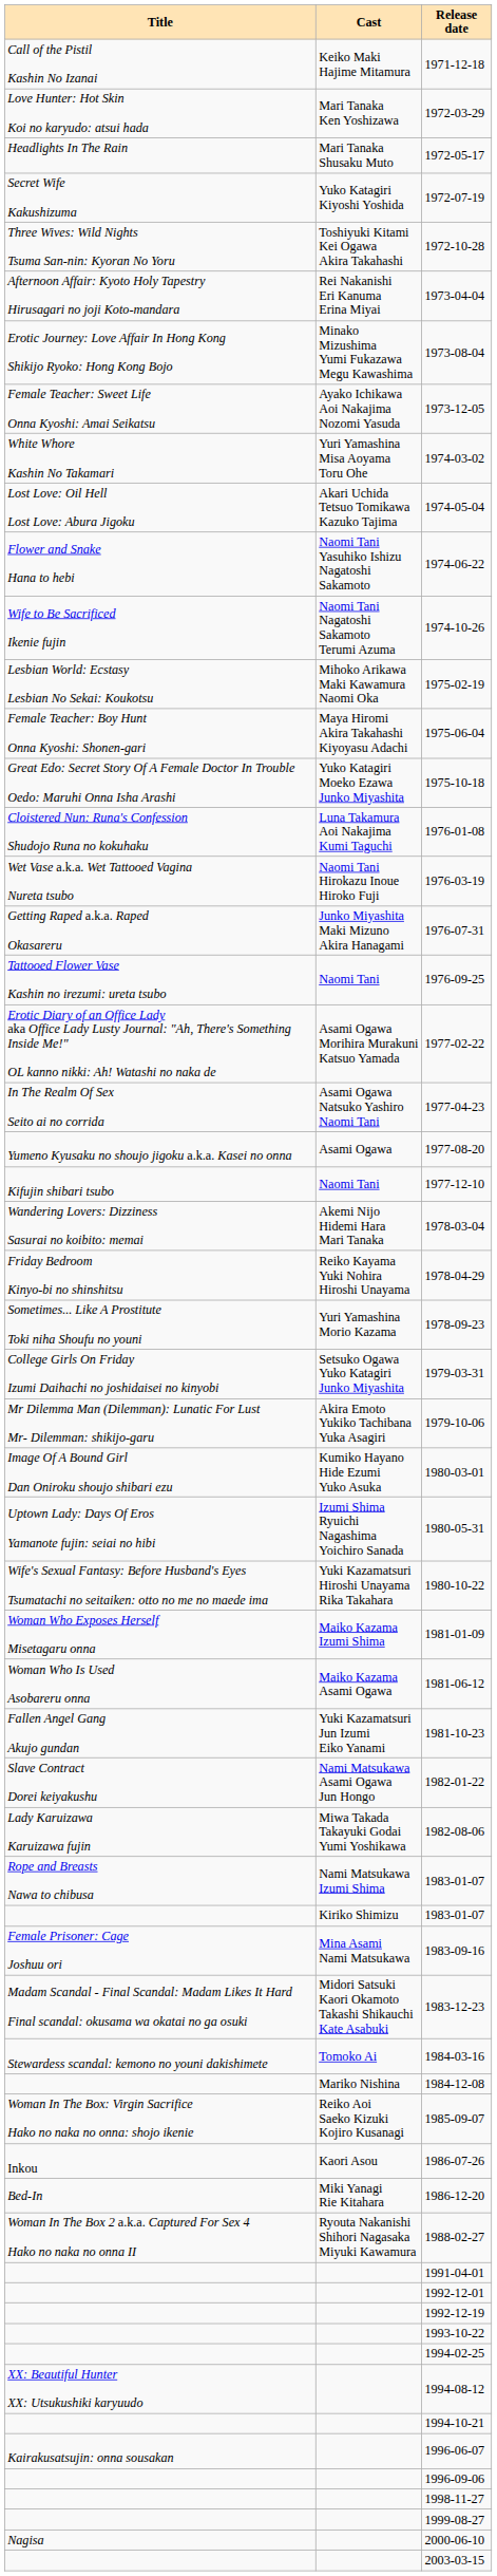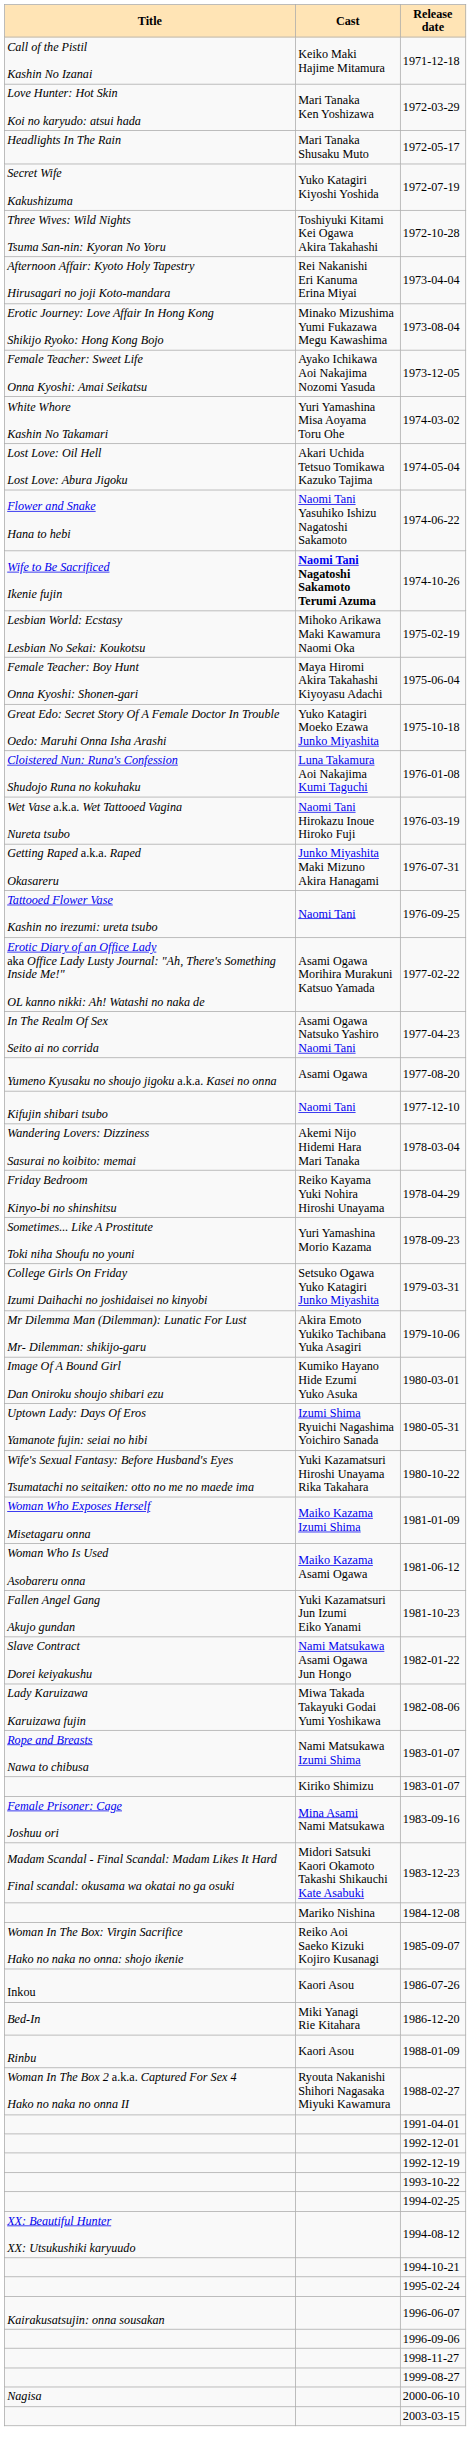 <table class="wikitable">
 <tr>
 <th style="background:#FFE4B5;">Title</th>
 <th style="background:#FFE4B5;">Cast</th>
 <th style="background:#FFE4B5;">Release date</th>
 </tr>
 <tr>
 <td><em>Call of the Pistil</em><br><br><em>Kashin No Izanai</em></td>
 <td>Keiko Maki<br>Hajime Mitamura</td>
 <td>1971-12-18</td>
 </tr>
 <tr>
 <td><em>Love Hunter: Hot Skin</em><br><br><em>Koi no karyudo: atsui hada</em></td>
 <td>Mari Tanaka<br>Ken Yoshizawa</td>
 <td>1972-03-29</td>
 </tr>
 <tr>
 <td><em>Headlights In The Rain</em><br><br></td>
 <td>Mari Tanaka<br>Shusaku Muto</td>
 <td>1972-05-17</td>
 </tr>
 <tr>
 <td><em>Secret Wife</em><br><br><em>Kakushizuma</em></td>
 <td>Yuko Katagiri<br>Kiyoshi Yoshida</td>
 <td>1972-07-19</td>
 </tr>
 <tr>
 <td><em>Three Wives: Wild Nights</em><br><br><em>Tsuma San-nin: Kyoran No Yoru</em></td>
 <td>Toshiyuki Kitami<br>Kei Ogawa<br>Akira Takahashi</td>
 <td>1972-10-28</td>
 </tr>
 <tr>
 <td><em>Afternoon Affair: Kyoto Holy Tapestry</em><br><br><em>Hirusagari no joji Koto-mandara</em></td>
 <td>Rei Nakanishi<br>Eri Kanuma<br>Erina Miyai</td>
 <td>1973-04-04</td>
 </tr>
 <tr>
 <td><em>Erotic Journey: Love Affair In Hong Kong</em><br><br><em>Shikijo Ryoko: Hong Kong Bojo</em></td>
 <td>Minako Mizushima<br>Yumi Fukazawa<br>Megu Kawashima</td>
 <td>1973-08-04</td>
 </tr>
 <tr>
 <td><em>Female Teacher: Sweet Life</em><br><br><em>Onna Kyoshi: Amai Seikatsu</em></td>
 <td>Ayako Ichikawa<br>Aoi Nakajima<br>Nozomi Yasuda</td>
 <td>1973-12-05</td>
 </tr>
 <tr>
 <td><em>White Whore</em><br><br><em>Kashin No Takamari</em></td>
 <td>Yuri Yamashina<br>Misa Aoyama<br>Toru Ohe</td>
 <td>1974-03-02</td>
 </tr>
 <tr>
 <td><em>Lost Love: Oil Hell</em><br><br><em>Lost Love: Abura Jigoku</em></td>
 <td>Akari Uchida<br>Tetsuo Tomikawa<br>Kazuko Tajima</td>
 <td>1974-05-04</td>
 </tr>
 <tr>
 <td><em><a href='#'>Flower and Snake</a></em><br><br><em>Hana to hebi</em></td>
 <td><a href='#'>Naomi Tani</a><br>Yasuhiko Ishizu<br>Nagatoshi Sakamoto</td>
 <td>1974-06-22</td>
 </tr>
 <tr>
 <td><em><a href='#'>Wife to Be Sacrificed</a></em><br><br><em>Ikenie fujin</em></td>
-<td><a href='#'>Naomi Tani</a><br>Nagatoshi Sakamoto<br>Terumi Azuma</td>
+<td><strong><a href='#'>Naomi Tani</a><br>Nagatoshi Sakamoto<br>Terumi Azuma</strong></td>
 <td>1974-10-26</td>
 </tr>
 <tr>
 <td><em>Lesbian World: Ecstasy</em><br><br><em>Lesbian No Sekai: Koukotsu</em></td>
 <td>Mihoko Arikawa<br>Maki Kawamura<br>Naomi Oka</td>
 <td>1975-02-19</td>
 </tr>
 <tr>
 <td><em>Female Teacher: Boy Hunt</em><br><br><em>Onna Kyoshi: Shonen-gari</em></td>
 <td>Maya Hiromi<br>Akira Takahashi<br>Kiyoyasu Adachi</td>
 <td>1975-06-04</td>
 </tr>
 <tr>
 <td><em>Great Edo: Secret Story Of A Female Doctor In Trouble</em><br><br><em>Oedo: Maruhi Onna Isha Arashi</em></td>
 <td>Yuko Katagiri<br>Moeko Ezawa<br><a href='#'>Junko Miyashita</a></td>
 <td>1975-10-18</td>
 </tr>
 <tr>
 <td><em><a href='#'>Cloistered Nun: Runa's Confession</a></em><br><br><em>Shudojo Runa no kokuhaku</em></td>
 <td><a href='#'>Luna Takamura</a><br>Aoi Nakajima<br><a href='#'>Kumi Taguchi</a></td>
 <td>1976-01-08</td>
 </tr>
 <tr>
 <td><em>Wet Vase</em> a.k.a. <em>Wet Tattooed Vagina</em><br><br><em>Nureta tsubo</em></td>
 <td><a href='#'>Naomi Tani</a><br>Hirokazu Inoue<br>Hiroko Fuji</td>
 <td>1976-03-19</td>
 </tr>
 <tr>
 <td><em>Getting Raped</em> a.k.a. <em>Raped</em><br><br><em>Okasareru</em></td>
 <td><a href='#'>Junko Miyashita</a><br>Maki Mizuno<br>Akira Hanagami</td>
 <td>1976-07-31</td>
 </tr>
 <tr>
 <td><em><a href='#'>Tattooed Flower Vase</a></em><br><br><em>Kashin no irezumi: ureta tsubo</em></td>
 <td><a href='#'>Naomi Tani</a></td>
 <td>1976-09-25</td>
 </tr>
 <tr>
 <td><em><a href='#'>Erotic Diary of an Office Lady</a></em><br>aka <em>Office Lady Lusty Journal: "Ah, There's Something Inside Me!"</em><br><br><em>OL kanno nikki: Ah! Watashi no naka de</em></td>
 <td>Asami Ogawa<br>Morihira Murakuni<br>Katsuo Yamada</td>
 <td>1977-02-22</td>
 </tr>
 <tr>
 <td><em>In The Realm Of Sex</em><br><br><em>Seito ai no corrida</em></td>
 <td>Asami Ogawa<br>Natsuko Yashiro<br><a href='#'>Naomi Tani</a></td>
 <td>1977-04-23</td>
 </tr>
 <tr>
 <td><br><em>Yumeno Kyusaku no shoujo jigoku</em> a.k.a. <em>Kasei no onna</em></td>
 <td>Asami Ogawa</td>
 <td>1977-08-20</td>
 </tr>
 <tr>
 <td><br><em>Kifujin shibari tsubo</em></td>
 <td><a href='#'>Naomi Tani</a></td>
 <td>1977-12-10</td>
 </tr>
 <tr>
 <td><em>Wandering Lovers: Dizziness</em><br><br><em>Sasurai no koibito: memai</em></td>
 <td>Akemi Nijo<br>Hidemi Hara<br>Mari Tanaka</td>
 <td>1978-03-04</td>
 </tr>
 <tr>
 <td><em>Friday Bedroom</em><br><br><em>Kinyo-bi no shinshitsu</em></td>
 <td>Reiko Kayama<br>Yuki Nohira<br>Hiroshi Unayama</td>
 <td>1978-04-29</td>
 </tr>
 <tr>
 <td><em>Sometimes... Like A Prostitute</em><br><br><em>Toki niha Shoufu no youni</em></td>
 <td>Yuri Yamashina<br>Morio Kazama</td>
 <td>1978-09-23</td>
 </tr>
 <tr>
 <td><em>College Girls On Friday</em><br><br><em>Izumi Daihachi no joshidaisei no kinyobi</em></td>
 <td>Setsuko Ogawa<br>Yuko Katagiri<br><a href='#'>Junko Miyashita</a></td>
 <td>1979-03-31</td>
 </tr>
 <tr>
 <td><em>Mr Dilemma Man (Dilemman): Lunatic For Lust</em><br><br><em>Mr- Dilemman: shikijo-garu</em></td>
 <td>Akira Emoto<br>Yukiko Tachibana<br>Yuka Asagiri</td>
 <td>1979-10-06</td>
 </tr>
 <tr>
 <td><em>Image Of A Bound Girl</em><br><br><em>Dan Oniroku shoujo shibari ezu</em></td>
 <td>Kumiko Hayano<br>Hide Ezumi<br>Yuko Asuka</td>
 <td>1980-03-01</td>
 </tr>
 <tr>
 <td><em>Uptown Lady: Days Of Eros</em><br><br><em>Yamanote fujin: seiai no hibi</em></td>
 <td><a href='#'>Izumi Shima</a><br>Ryuichi Nagashima<br>Yoichiro Sanada</td>
 <td>1980-05-31</td>
 </tr>
 <tr>
 <td><em>Wife's Sexual Fantasy: Before Husband's Eyes</em><br><br><em>Tsumatachi no seitaiken: otto no me no maede ima</em></td>
 <td>Yuki Kazamatsuri<br>Hiroshi Unayama<br>Rika Takahara</td>
 <td>1980-10-22</td>
 </tr>
 <tr>
 <td><em><a href='#'>Woman Who Exposes Herself</a></em><br><br><em>Misetagaru onna</em></td>
 <td><a href='#'>Maiko Kazama</a><br><a href='#'>Izumi Shima</a></td>
 <td>1981-01-09</td>
 </tr>
 <tr>
 <td><em>Woman Who Is Used</em><br><br><em>Asobareru onna</em></td>
 <td><a href='#'>Maiko Kazama</a><br>Asami Ogawa</td>
 <td>1981-06-12</td>
 </tr>
 <tr>
 <td><em>Fallen Angel Gang</em><br><br><em>Akujo gundan</em></td>
 <td>Yuki Kazamatsuri<br>Jun Izumi<br>Eiko Yanami</td>
 <td>1981-10-23</td>
 </tr>
 <tr>
 <td><em>Slave Contract</em><br><br><em>Dorei keiyakushu</em></td>
 <td><a href='#'>Nami Matsukawa</a><br>Asami Ogawa<br>Jun Hongo</td>
 <td>1982-01-22</td>
 </tr>
 <tr>
 <td><em>Lady Karuizawa</em><br><br><em>Karuizawa fujin</em></td>
 <td>Miwa Takada<br>Takayuki Godai<br>Yumi Yoshikawa</td>
 <td>1982-08-06</td>
 </tr>
 <tr>
 <td><em><a href='#'>Rope and Breasts</a></em><br><br><em>Nawa to chibusa</em></td>
 <td>Nami Matsukawa<br><a href='#'>Izumi Shima</a></td>
 <td>1983-01-07</td>
 </tr>
 <tr>
 <td></td>
 <td>Kiriko Shimizu</td>
 <td>1983-01-07</td>
 </tr>
 <tr>
 <td><em><a href='#'>Female Prisoner: Cage</a></em><br><br><em>Joshuu ori</em></td>
 <td><a href='#'>Mina Asami</a><br>Nami Matsukawa</td>
 <td>1983-09-16</td>
 </tr>
 <tr>
 <td><em>Madam Scandal - Final Scandal: Madam Likes It Hard</em><br><br><em>Final scandal: okusama wa okatai no ga osuki</em></td>
 <td>Midori Satsuki<br>Kaori Okamoto<br>Takashi Shikauchi<br><a href='#'>Kate Asabuki</a></td>
 <td>1983-12-23</td>
 </tr>
 <tr>
-<td><br><em>Stewardess scandal: kemono no youni dakishimete</em></td>
-<td><a href='#'>Tomoko Ai</a></td>
-<td>1984-03-16</td>
-</tr>
-<tr>
 <td></td>
 <td>Mariko Nishina</td>
 <td>1984-12-08</td>
 </tr>
 <tr>
 <td><em>Woman In The Box: Virgin Sacrifice</em><br><br><em>Hako no naka no onna: shojo ikenie</em></td>
 <td>Reiko Aoi<br>Saeko Kizuki<br>Kojiro Kusanagi</td>
 <td>1985-09-07</td>
 </tr>
 <tr>
 <td><br>Inkou</td>
 <td>Kaori Asou</td>
 <td>1986-07-26</td>
 </tr>
 <tr>
 <td><em>Bed-In</em><br></td>
 <td>Miki Yanagi<br>Rie Kitahara</td>
 <td>1986-12-20</td>
+</tr>
+<tr>
+<td><br><em>Rinbu</em></td>
+<td>Kaori Asou</td>
+<td>1988-01-09</td>
 </tr>
 <tr>
 <td><em>Woman In The Box 2</em> a.k.a. <em>Captured For Sex 4</em><br><br><em>Hako no naka no onna II</em></td>
 <td>Ryouta Nakanishi<br>Shihori Nagasaka<br>Miyuki Kawamura</td>
 <td>1988-02-27</td>
 </tr>
 <tr>
 <td></td>
 <td></td>
 <td>1991-04-01</td>
 </tr>
 <tr>
 <td></td>
 <td></td>
 <td>1992-12-01</td>
 </tr>
 <tr>
 <td></td>
 <td></td>
 <td>1992-12-19</td>
 </tr>
 <tr>
 <td></td>
 <td></td>
 <td>1993-10-22</td>
 </tr>
 <tr>
 <td></td>
 <td></td>
 <td>1994-02-25</td>
 </tr>
 <tr>
 <td><em><a href='#'>XX: Beautiful Hunter</a></em><br><br><em>XX: Utsukushiki karyuudo</em></td>
 <td></td>
 <td>1994-08-12</td>
 </tr>
 <tr>
 <td></td>
 <td></td>
 <td>1994-10-21</td>
 </tr>
 <tr>
+<td></td>
+<td></td>
+<td>1995-02-24</td>
+</tr>
+<tr>
 <td><br><em>Kairakusatsujin: onna sousakan</em></td>
 <td></td>
 <td>1996-06-07</td>
 </tr>
 <tr>
 <td></td>
 <td></td>
 <td>1996-09-06</td>
 </tr>
 <tr>
 <td></td>
 <td></td>
 <td>1998-11-27</td>
 </tr>
 <tr>
 <td></td>
 <td></td>
 <td>1999-08-27</td>
 </tr>
 <tr>
 <td><em>Nagisa</em><br></td>
 <td></td>
 <td>2000-06-10</td>
 </tr>
 <tr>
 <td></td>
 <td></td>
 <td>2003-03-15</td>
 </tr>
 </table>
